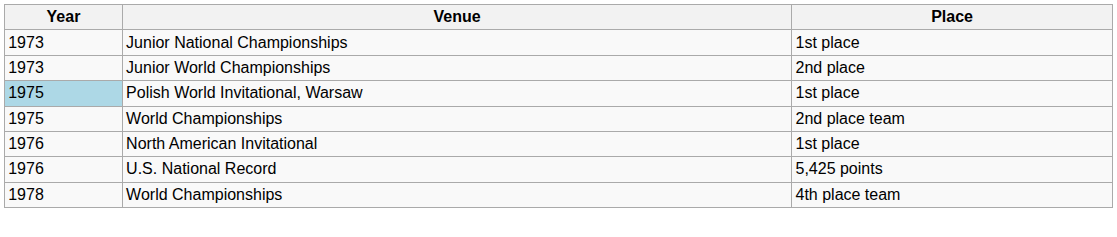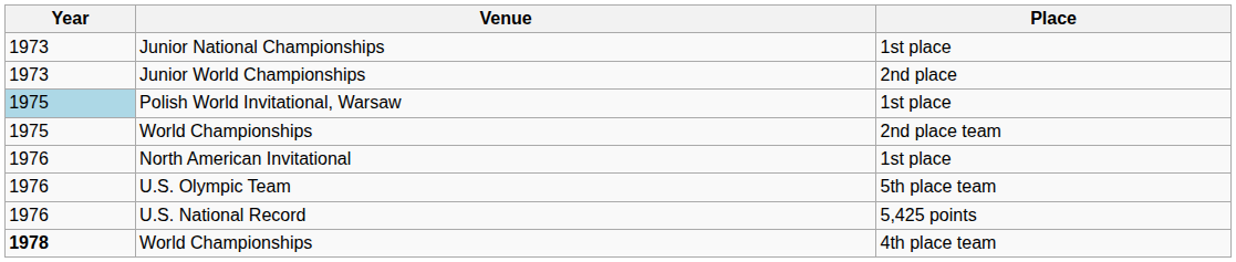 <table class="wikitable" width=70%>
 <tr>
 <th>Year</th>
 <th>Venue</th>
 <th>Place</th>
 </tr>
 <tr>
 <td>1973</td>
 <td>Junior National Championships</td>
 <td>1st place</td>
 </tr>
 <tr>
 <td>1973</td>
 <td>Junior World Championships</td>
 <td>2nd place</td>
 </tr>
 <tr>
 <td style="background: lightblue;">1975</td>
 <td>Polish World Invitational, Warsaw</td>
 <td>1st place</td>
 </tr>
 <tr>
 <td>1975</td>
 <td>World Championships</td>
 <td>2nd place team</td>
 </tr>
 <tr>
 <td>1976</td>
 <td>North American Invitational</td>
 <td>1st place</td>
 </tr>
 <tr>
 <td>1976</td>
+<td>U.S. Olympic Team</td>
+<td>5th place team</td>
+</tr>
+<tr>
+<td>1976</td>
 <td>U.S. National Record</td>
 <td>5,425 points</td>
 </tr>
 <tr>
-<td>1978</td>
+<td><strong>1978</strong></td>
 <td>World Championships</td>
 <td>4th place team</td>
 </tr>
 </table>
